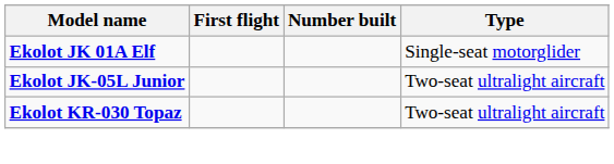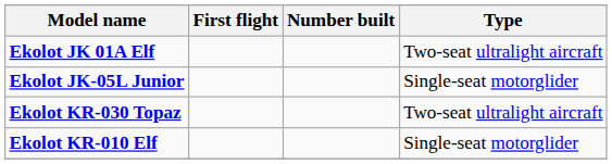 <table class="wikitable" align=center style="font-size:90%;">
 <tr>
 </tr>
 <tr style="background:#efefef;">
 <th>Model name</th>
 <th>First flight</th>
 <th>Number built</th>
 <th>Type</th>
 </tr>
 <tr>
 <td align=left><strong><a href='#'>Ekolot JK 01A Elf</a></strong></td>
 <td align=center></td>
 <td align=center></td>
-<td align=left>Single-seat <a href='#'>motorglider</a></td>
+<td align=left>Two-seat <a href='#'>ultralight aircraft</a></td>
 </tr>
 <tr>
 <td align=left><strong><a href='#'>Ekolot JK-05L Junior</a></strong></td>
 <td align=center></td>
 <td align=center></td>
-<td align=left>Two-seat <a href='#'>ultralight aircraft</a></td>
+<td align=left>Single-seat <a href='#'>motorglider</a></td>
 </tr>
 <tr>
 <td align=left><strong><a href='#'>Ekolot KR-030 Topaz</a></strong></td>
 <td align=center></td>
 <td align=center></td>
 <td align=left>Two-seat <a href='#'>ultralight aircraft</a></td>
 </tr>
 <tr>
+<td align=left><strong><a href='#'>Ekolot KR-010 Elf</a></strong></td>
+<td align=center></td>
+<td align=center></td>
+<td align=left>Single-seat <a href='#'>motorglider</a></td>
+</tr>
+<tr>
 </tr>
 </table>
